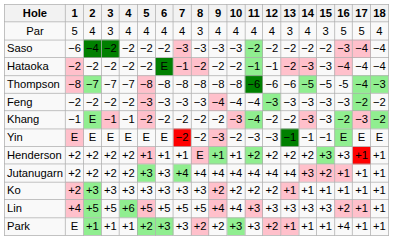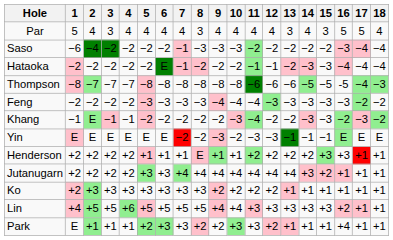 <table class="wikitable" style="text-align:center;">
 <tr>
 <th>Hole</th>
 <th>1</th>
 <th>2</th>
 <th>3</th>
 <th>4</th>
 <th>5</th>
 <th>6</th>
 <th>7</th>
 <th>8</th>
 <th>9</th>
 <th>10</th>
 <th>11</th>
 <th>12</th>
 <th>13</th>
 <th>14</th>
 <th>15</th>
 <th>16</th>
 <th>17</th>
 <th>18</th>
 </tr>
 <tr>
 <td>Par</td>
 <td>5</td>
 <td>4</td>
 <td>3</td>
 <td>4</td>
 <td>4</td>
 <td>4</td>
 <td>4</td>
 <td>3</td>
 <td>4</td>
 <td>4</td>
 <td>4</td>
 <td>4</td>
 <td>3</td>
 <td>4</td>
 <td>3</td>
 <td>5</td>
 <td>5</td>
 <td>4</td>
 </tr>
 <tr>
 <td align=left> Saso</td>
 <td>−6</td>
 <td style="background:green;">−4</td>
 <td style="background:green;">−2</td>
 <td>−2</td>
 <td>−2</td>
 <td>−2</td>
-<td style="background:pink;">−3</td>
+<td style="background:pink;">−1</td>
 <td>−3</td>
 <td>−3</td>
 <td>−3</td>
 <td style="background:lightgreen;">−2</td>
 <td>−2</td>
 <td>−2</td>
 <td>−2</td>
 <td>−2</td>
 <td style="background:pink;">−3</td>
 <td style="background:pink;">−4</td>
 <td>−4</td>
 </tr>
 <tr>
 <td align=left> Hataoka</td>
 <td style="background:pink;">−2</td>
 <td>−2</td>
 <td>−2</td>
 <td>−2</td>
 <td>−2</td>
 <td style="background:green;">E</td>
 <td style="background:pink;">−1</td>
 <td style="background:pink;">−2</td>
 <td>−2</td>
 <td>−2</td>
 <td style="background:lightgreen;">−1</td>
 <td>−1</td>
 <td style="background:pink;">−2</td>
 <td style="background:pink;">−3</td>
 <td>−3</td>
 <td style="background:pink;">−4</td>
 <td>−4</td>
 <td>−4</td>
 </tr>
 <tr>
 <td align=left> Thompson</td>
 <td style="background:pink;">−8</td>
 <td style="background:lightgreen;">−7</td>
 <td>−7</td>
 <td>−7</td>
 <td style="background:pink;">−8</td>
 <td>−8</td>
 <td>−8</td>
 <td>−8</td>
 <td>−8</td>
 <td>−8</td>
 <td style="background:green;">−6</td>
 <td>−6</td>
 <td>−6</td>
 <td style="background:lightgreen;">−5</td>
 <td>−5</td>
 <td>-5</td>
 <td style="background:lightgreen;">−4</td>
 <td style="background:lightgreen;">−3</td>
 </tr>
 <tr>
 <td align=left> Feng</td>
 <td>−2</td>
 <td>−2</td>
 <td>−2</td>
 <td>−2</td>
 <td style="background:pink;">−3</td>
 <td>−3</td>
 <td>−3</td>
 <td>−3</td>
 <td style="background:pink;">−4</td>
 <td>−4</td>
 <td>−4</td>
 <td style="background:lightgreen;">−3</td>
 <td>−3</td>
 <td>−3</td>
 <td>−3</td>
 <td>−3</td>
 <td style="background:lightgreen;">−2</td>
 <td>−2</td>
 </tr>
 <tr>
 <td align=left> Khang</td>
 <td>−1</td>
 <td style="background:lightgreen;">E</td>
 <td style="background:pink;">−1</td>
 <td>−1</td>
 <td style="background:pink;">−2</td>
 <td>−2</td>
 <td>−2</td>
 <td>−2</td>
 <td>−2</td>
 <td style="background:pink;">−3</td>
 <td style="background:lightgreen;">−4</td>
 <td>−2</td>
 <td>−2</td>
 <td style="background:pink;">−3</td>
 <td>−3</td>
 <td style="background:lightgreen;">−2</td>
 <td style="background:pink;">−3</td>
 <td style="background:lightgreen;">−2</td>
 </tr>
 <tr>
 <td align=left> Yin</td>
 <td style="background:pink;">E</td>
 <td>E</td>
 <td>E</td>
 <td>E</td>
 <td>E</td>
 <td>E</td>
 <td style="background:red;">−2</td>
 <td>−2</td>
 <td style="background:pink;">−3</td>
 <td>−2</td>
 <td>−3</td>
 <td>−3</td>
 <td style="background:green;">−1</td>
 <td>−1</td>
 <td>−1</td>
 <td style="background:lightgreen;">E</td>
 <td>E</td>
 <td>E</td>
 </tr>
 <tr>
 <td align=left> Henderson</td>
 <td>+2</td>
 <td>+2</td>
 <td>+2</td>
 <td>+2</td>
 <td style="background:pink;">+1</td>
 <td>+1</td>
 <td>+1</td>
 <td style="background:pink;">E</td>
 <td style="background:lightgreen;">+1</td>
 <td>+1</td>
 <td style="background:lightgreen;">+2</td>
 <td>+2</td>
 <td>+2</td>
 <td>+2</td>
 <td style="background:lightgreen;">+3</td>
 <td>+3</td>
 <td style="background:red;">+1</td>
 <td>+1</td>
 </tr>
 <tr>
 <td align=left> Jutanugarn</td>
 <td>+2</td>
 <td>+2</td>
 <td>+2</td>
 <td>+2</td>
 <td style="background:lightgreen;">+3</td>
 <td>+3</td>
 <td style="background:lightgreen;">+4</td>
 <td>+4</td>
 <td>+4</td>
 <td>+4</td>
 <td>+4</td>
 <td>+4</td>
 <td>+4</td>
 <td style="background:pink;">+3</td>
 <td style="background:pink;">+2</td>
 <td style="background:pink;">+1</td>
 <td>+1</td>
 <td>+1</td>
 </tr>
 <tr>
 <td align=left> Ko</td>
 <td style="background:pink;">+2</td>
 <td style="background:lightgreen;">+3</td>
 <td>+3</td>
 <td>+3</td>
 <td>+3</td>
 <td>+3</td>
 <td>+3</td>
 <td>+3</td>
 <td style="background:pink;">+2</td>
 <td>+2</td>
 <td>+2</td>
 <td>+2</td>
 <td style="background:pink;">+1</td>
 <td>+1</td>
 <td>+1</td>
 <td>+1</td>
 <td>+1</td>
 <td>+1</td>
 </tr>
 <tr>
 <td align=left> Lin</td>
 <td style="background:pink;">+4</td>
 <td style="background:lightgreen;">+5</td>
 <td>+5</td>
 <td style="background:lightgreen;">+6</td>
 <td style="background:pink;">+5</td>
 <td>+5</td>
 <td>+5</td>
 <td>+5</td>
 <td style="background:pink;">+4</td>
 <td>+4</td>
 <td style="background:pink;">+3</td>
 <td>+3</td>
 <td>+3</td>
 <td>+3</td>
 <td>+3</td>
 <td style="background:pink;">+2</td>
 <td style="background:pink;">+1</td>
 <td>+1</td>
 </tr>
 <tr>
 <td align=left> Park</td>
 <td>E</td>
 <td style="background:lightgreen;">+1</td>
 <td>+1</td>
 <td>+1</td>
 <td style="background:lightgreen;">+2</td>
 <td style="background:lightgreen;">+3</td>
 <td>+3</td>
 <td style="background:pink;">+2</td>
 <td>+2</td>
 <td style="background:lightgreen;">+3</td>
 <td>+3</td>
 <td style="background:pink;">+2</td>
 <td style="background:pink;">+1</td>
 <td>+1</td>
 <td>+1</td>
 <td>+4</td>
 <td>+1</td>
 <td>+1</td>
 </tr>
 </table>
